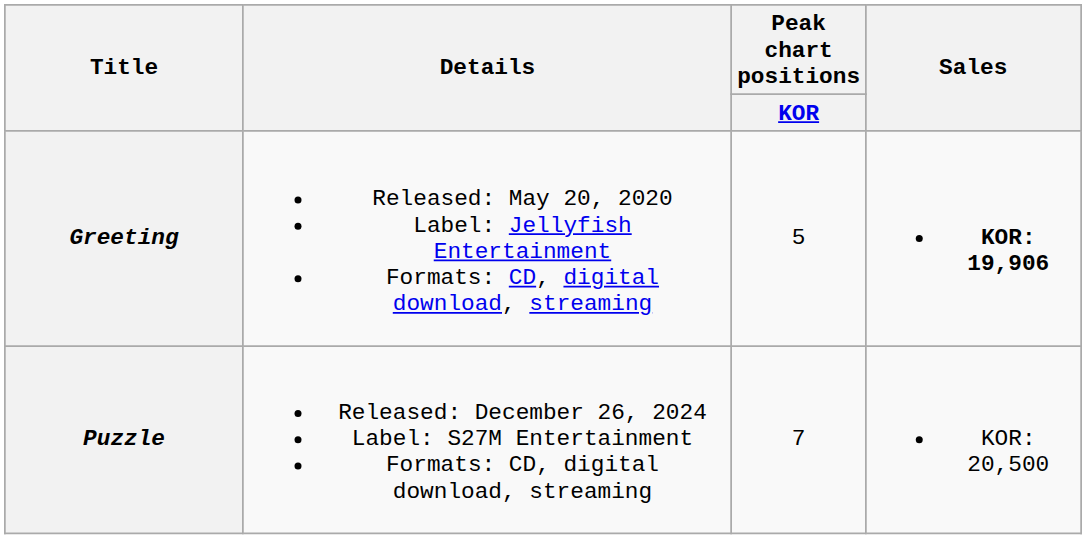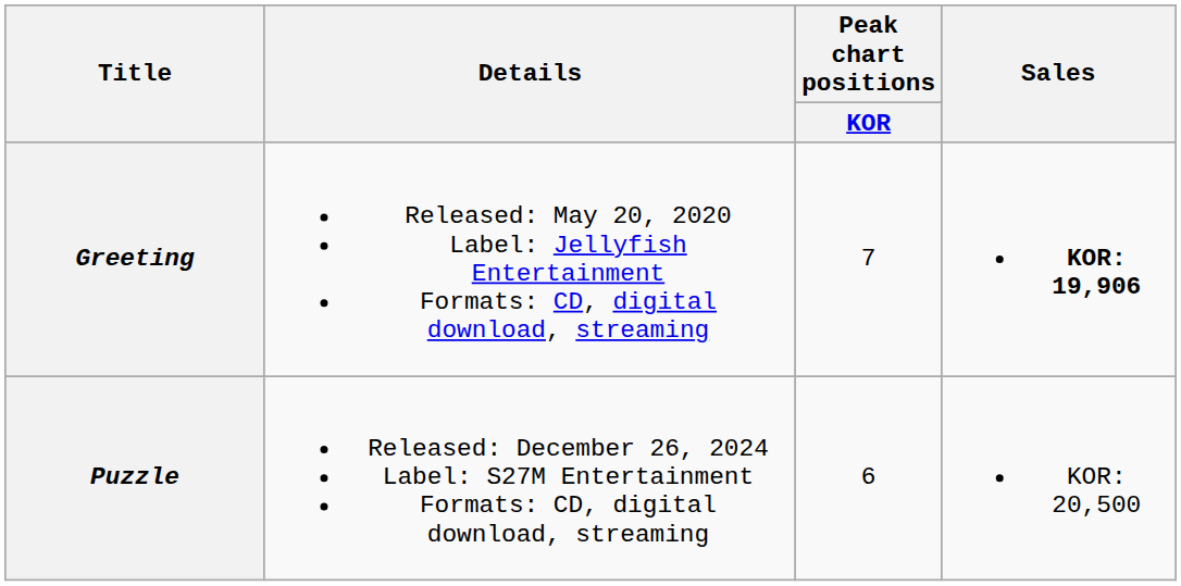 <table class="wikitable plainrowheaders" style="text-align:center">
 <tr>
 <th scope="col" rowspan="2" style="width:10em">Title</th>
 <th scope="col" rowspan="2" style="width:21em">Details</th>
 <th scope="col" colspan="1" style="width:1em">Peak chart positions</th>
 <th scope="col" rowspan="2" style="width:9em">Sales</th>
 </tr>
 <tr>
 <th style="width:2.5em;"><a href='#'>KOR</a><br></th>
 </tr>
 <tr>
 <th scope="row"><em>Greeting</em></th>
 <td><br><ul><li>Released: May 20, 2020</li><li>Label: <a href='#'>Jellyfish Entertainment</a></li><li>Formats: <a href='#'>CD</a>, <a href='#'>digital download</a>, <a href='#'>streaming</a></li></ul></td>
-<td>5</td>
+<td>7</td>
 <td><strong><br><ul><li>KOR: 19,906</li></ul></strong></td>
 </tr>
 <tr>
 <th scope="row"><em>Puzzle</em></th>
 <td><br><ul><li>Released: December 26, 2024</li><li>Label: S27M Entertainment</li><li>Formats: CD, digital download, streaming</li></ul></td>
-<td>7</td>
+<td>6</td>
 <td><br><ul><li>KOR: 20,500</li></ul></td>
 </tr>
 </table>
